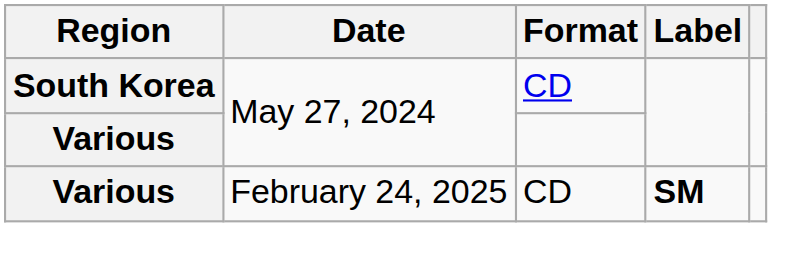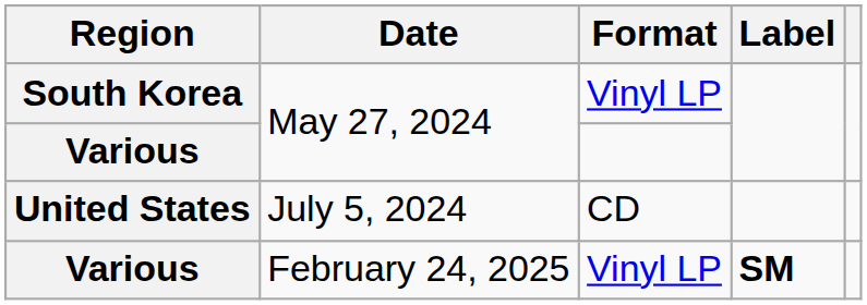 <table class="wikitable plainrowheaders">
 <tr>
 <th scope="col">Region</th>
 <th scope="col">Date</th>
 <th scope="col">Format</th>
 <th scope="col">Label</th>
 <th scope="col"></th>
 </tr>
 <tr>
 <th scope="row">South Korea</th>
 <td rowspan="2">May 27, 2024</td>
-<td><a href='#'>CD</a></td>
+<td><a href='#'>Vinyl LP</a></td>
 <td rowspan="2"></td>
 <td rowspan="2" style="text-align:center"></td>
 </tr>
 <tr>
 <th scope="row">Various </th>
 <td></td>
 </tr>
 <tr>
+<th scope="row">United States</th>
+<td>July 5, 2024</td>
+<td>CD</td>
+<td></td>
+<td style="text-align:center"></td>
+</tr>
+<tr>
 <th scope="row">Various</th>
 <td>February 24, 2025</td>
-<td>CD</td>
+<td><a href='#'>Vinyl LP</a></td>
 <td><strong>SM</strong></td>
 <td style="text-align:center"></td>
 </tr>
 </table>
